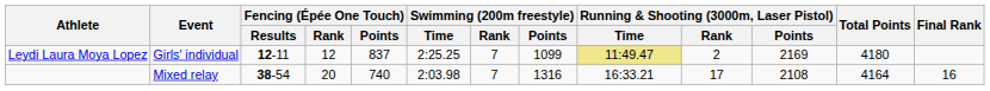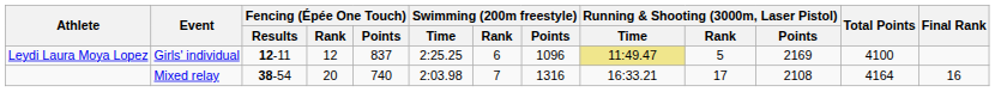 <table class="wikitable" border="1" style="font-size:90%">
 <tr>
 <th rowspan=2>Athlete</th>
 <th rowspan=2>Event</th>
 <th colspan=3>Fencing (Épée One Touch)</th>
 <th colspan=3>Swimming (200m freestyle)</th>
 <th colspan=3>Running & Shooting (3000m, Laser Pistol)</th>
 <th rowspan=2>Total Points</th>
 <th rowspan=2>Final Rank</th>
 </tr>
 <tr>
 <th>Results</th>
 <th>Rank</th>
 <th>Points</th>
 <th>Time</th>
 <th>Rank</th>
 <th>Points</th>
 <th>Time</th>
 <th>Rank</th>
 <th>Points</th>
 </tr>
 <tr>
 <td><a href='#'>Leydi Laura Moya Lopez</a></td>
 <td><a href='#'>Girls' individual</a></td>
 <td align=center><strong>12</strong>-11</td>
 <td align=center>12</td>
 <td align=center>837</td>
 <td align=center>2:25.25</td>
-<td align=center>7</td>
-<td align=center>1099</td>
+<td align=center>6</td>
+<td align=center>1096</td>
 <td align=center style="background: khaki;">11:49.47</td>
-<td align=center>2</td>
+<td align=center>5</td>
 <td align=center>2169</td>
-<td align=center>4180</td>
+<td align=center>4100</td>
 <td align=center></td>
 </tr>
 <tr>
 <td><br></td>
 <td><a href='#'>Mixed relay</a></td>
 <td align=center><strong>38</strong>-54</td>
 <td align=center>20</td>
 <td align=center>740</td>
 <td align=center>2:03.98</td>
 <td align=center>7</td>
 <td align=center>1316</td>
 <td align=center>16:33.21</td>
 <td align=center>17</td>
 <td align=center>2108</td>
 <td align=center>4164</td>
 <td align=center>16</td>
 </tr>
 </table>
